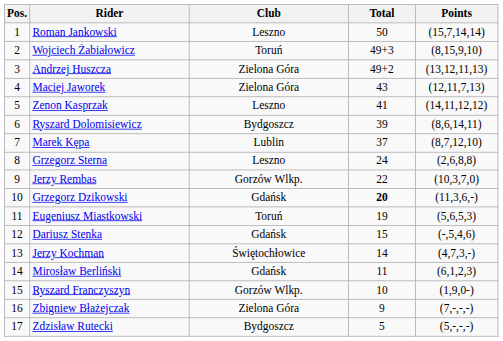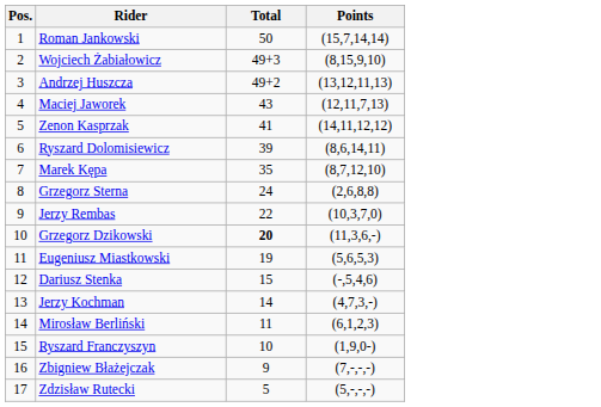 <table class=wikitable style="font-size:93%;">
 <tr>
 <th width=25px>Pos.</th>
 <th width=200px>Rider</th>
-<th width=200px>Club</th>
 <th width=80px>Total</th>
 <th width=100px>Points</th>
 </tr>
 <tr align=center>
 <td>1</td>
 <td align=left><a href='#'>Roman Jankowski</a></td>
-<td>Leszno</td>
 <td>50</td>
 <td>(15,7,14,14)</td>
 </tr>
 <tr align=center>
 <td>2</td>
 <td align=left><a href='#'>Wojciech Żabiałowicz</a></td>
-<td>Toruń</td>
 <td>49+3</td>
 <td>(8,15,9,10)</td>
 </tr>
 <tr align=center>
 <td>3</td>
 <td align=left><a href='#'>Andrzej Huszcza</a></td>
-<td>Zielona Góra</td>
 <td>49+2</td>
 <td>(13,12,11,13)</td>
 </tr>
 <tr align=center>
 <td>4</td>
 <td align=left><a href='#'>Maciej Jaworek</a></td>
-<td>Zielona Góra</td>
 <td>43</td>
 <td>(12,11,7,13)</td>
 </tr>
 <tr align=center>
 <td>5</td>
 <td align=left><a href='#'>Zenon Kasprzak</a></td>
-<td>Leszno</td>
 <td>41</td>
 <td>(14,11,12,12)</td>
 </tr>
 <tr align=center>
 <td>6</td>
 <td align=left><a href='#'>Ryszard Dolomisiewicz</a></td>
-<td>Bydgoszcz</td>
 <td>39</td>
 <td>(8,6,14,11)</td>
 </tr>
 <tr align=center>
 <td>7</td>
 <td align=left><a href='#'>Marek Kępa</a></td>
-<td>Lublin</td>
-<td>37</td>
+<td>35</td>
 <td>(8,7,12,10)</td>
 </tr>
 <tr align=center>
 <td>8</td>
 <td align=left><a href='#'>Grzegorz Sterna</a></td>
-<td>Leszno</td>
 <td>24</td>
 <td>(2,6,8,8)</td>
 </tr>
 <tr align=center>
 <td>9</td>
 <td align=left><a href='#'>Jerzy Rembas</a></td>
-<td>Gorzów Wlkp.</td>
 <td>22</td>
 <td>(10,3,7,0)</td>
 </tr>
 <tr align=center>
 <td>10</td>
 <td align=left><a href='#'>Grzegorz Dzikowski</a></td>
-<td>Gdańsk</td>
 <td><strong>20</strong></td>
 <td>(11,3,6,-)</td>
 </tr>
 <tr align=center>
 <td>11</td>
 <td align=left><a href='#'>Eugeniusz Miastkowski</a></td>
-<td>Toruń</td>
 <td>19</td>
 <td>(5,6,5,3)</td>
 </tr>
 <tr align=center>
 <td>12</td>
 <td align=left><a href='#'>Dariusz Stenka</a></td>
-<td>Gdańsk</td>
 <td>15</td>
 <td>(-,5,4,6)</td>
 </tr>
 <tr align=center>
 <td>13</td>
 <td align=left><a href='#'>Jerzy Kochman</a></td>
-<td>Świętochłowice</td>
 <td>14</td>
 <td>(4,7,3,-)</td>
 </tr>
 <tr align=center>
 <td>14</td>
 <td align=left><a href='#'>Mirosław Berliński</a></td>
-<td>Gdańsk</td>
 <td>11</td>
 <td>(6,1,2,3)</td>
 </tr>
 <tr align=center>
 <td>15</td>
 <td align=left><a href='#'>Ryszard Franczyszyn</a></td>
-<td>Gorzów Wlkp.</td>
 <td>10</td>
 <td>(1,9,0-)</td>
 </tr>
 <tr align=center>
 <td>16</td>
 <td align=left><a href='#'>Zbigniew Błażejczak</a></td>
-<td>Zielona Góra</td>
 <td>9</td>
 <td>(7,-,-,-)</td>
 </tr>
 <tr align=center>
 <td>17</td>
 <td align=left><a href='#'>Zdzisław Rutecki</a></td>
-<td>Bydgoszcz</td>
 <td>5</td>
 <td>(5,-,-,-)</td>
 </tr>
 </table>
